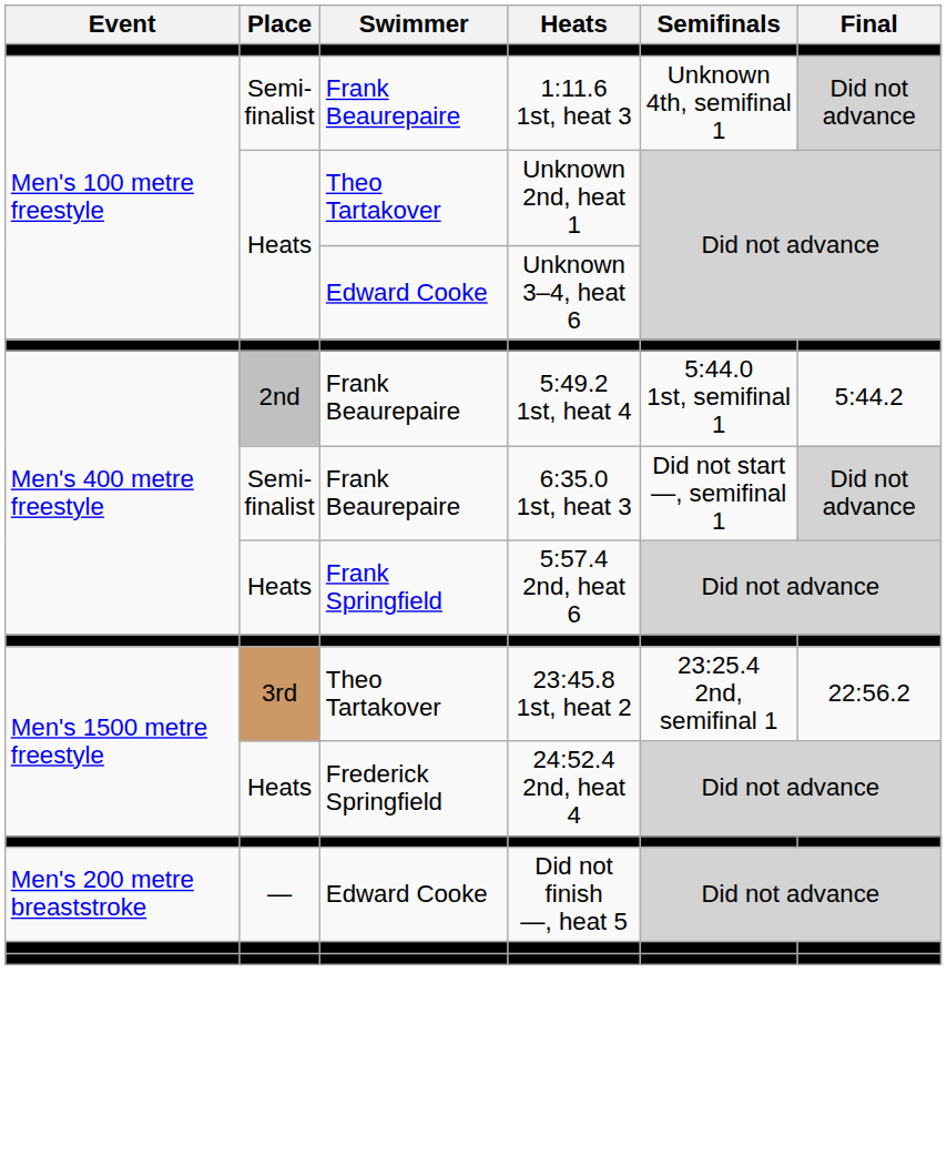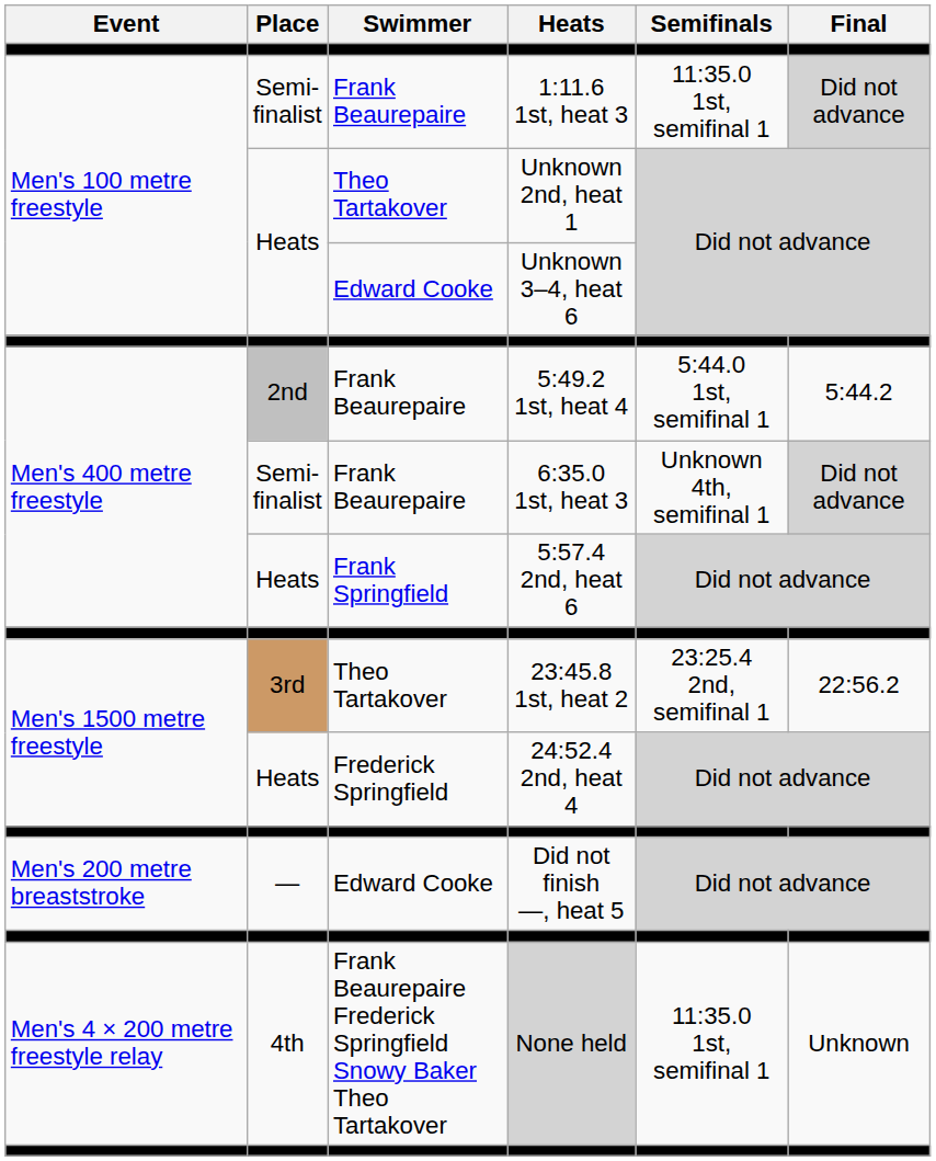 <table class=wikitable>
 <tr>
 <th>Event</th>
 <th>Place</th>
 <th>Swimmer</th>
 <th>Heats</th>
 <th>Semifinals</th>
 <th>Final</th>
 </tr>
 <tr bgcolor=black>
 <td></td>
 <td></td>
 <td></td>
 <td></td>
 <td></td>
 <td></td>
 </tr>
 <tr align=center>
 <td rowspan=3 align=left><a href='#'>Men's 100 metre freestyle</a></td>
 <td>Semi-<br>finalist</td>
 <td align=left><a href='#'>Frank Beaurepaire</a></td>
 <td>1:11.6 <br> 1st, heat 3</td>
-<td>Unknown <br> 4th, semifinal 1</td>
+<td>11:35.0 <br> 1st, semifinal 1</td>
 <td bgcolor=lightgray>Did not advance</td>
 </tr>
 <tr align=center>
 <td rowspan=2>Heats</td>
 <td align=left><a href='#'>Theo Tartakover</a></td>
 <td>Unknown <br> 2nd, heat 1</td>
 <td rowspan=2 colspan=2 bgcolor=lightgray>Did not advance</td>
 </tr>
 <tr align=center>
 <td align=left><a href='#'>Edward Cooke</a></td>
 <td>Unknown <br> 3–4, heat 6</td>
 </tr>
 <tr bgcolor=black>
 <td></td>
 <td></td>
 <td></td>
 <td></td>
 <td></td>
 <td></td>
 </tr>
 <tr align=center>
 <td rowspan=3 align=left><a href='#'>Men's 400 metre freestyle</a></td>
 <td bgcolor=silver>2nd</td>
 <td align=left>Frank Beaurepaire</td>
 <td>5:49.2 <br> 1st, heat 4</td>
 <td>5:44.0 <br> 1st, semifinal 1</td>
 <td>5:44.2</td>
 </tr>
 <tr align=center>
 <td>Semi-<br>finalist</td>
 <td align=left>Frank Beaurepaire</td>
 <td>6:35.0 <br> 1st, heat 3</td>
-<td>Did not start <br> —, semifinal 1</td>
+<td>Unknown <br> 4th, semifinal 1</td>
 <td bgcolor=lightgray>Did not advance</td>
 </tr>
 <tr align=center>
 <td>Heats</td>
 <td align=left><a href='#'>Frank Springfield</a></td>
 <td>5:57.4 <br> 2nd, heat 6</td>
 <td colspan=2 bgcolor=lightgray>Did not advance</td>
 </tr>
 <tr bgcolor=black>
 <td></td>
 <td></td>
 <td></td>
 <td></td>
 <td></td>
 <td></td>
 </tr>
 <tr align=center>
 <td rowspan=2 align=left><a href='#'>Men's 1500 metre freestyle</a></td>
 <td bgcolor=cc9966>3rd</td>
 <td align=left>Theo Tartakover</td>
 <td>23:45.8 <br> 1st, heat 2</td>
 <td>23:25.4 <br> 2nd, semifinal 1</td>
 <td>22:56.2</td>
 </tr>
 <tr align=center>
 <td>Heats</td>
 <td align=left>Frederick Springfield</td>
 <td>24:52.4 <br> 2nd, heat 4</td>
 <td colspan=2 bgcolor=lightgray>Did not advance</td>
 </tr>
 <tr bgcolor=black>
 <td></td>
 <td></td>
 <td></td>
 <td></td>
 <td></td>
 <td></td>
 </tr>
 <tr align=center>
 <td align=left><a href='#'>Men's 200 metre breaststroke</a></td>
 <td>—</td>
 <td align=left>Edward Cooke</td>
 <td>Did not finish <br> —, heat 5</td>
 <td colspan=2 bgcolor=lightgray>Did not advance</td>
 </tr>
 <tr bgcolor=black>
 <td></td>
 <td></td>
 <td></td>
 <td></td>
 <td></td>
 <td></td>
 </tr>
+<tr align=center>
+<td align=left><a href='#'>Men's 4 × 200 metre freestyle relay</a></td>
+<td>4th</td>
+<td align=left>Frank Beaurepaire <br> Frederick Springfield <br> <a href='#'>Snowy Baker</a> <br> Theo Tartakover</td>
+<td bgcolor=lightgray>None held</td>
+<td>11:35.0 <br> 1st, semifinal 1</td>
+<td>Unknown</td>
+</tr>
 <tr bgcolor=black>
 <td></td>
 <td></td>
 <td></td>
 <td></td>
 <td></td>
 <td></td>
 </tr>
 </table>
